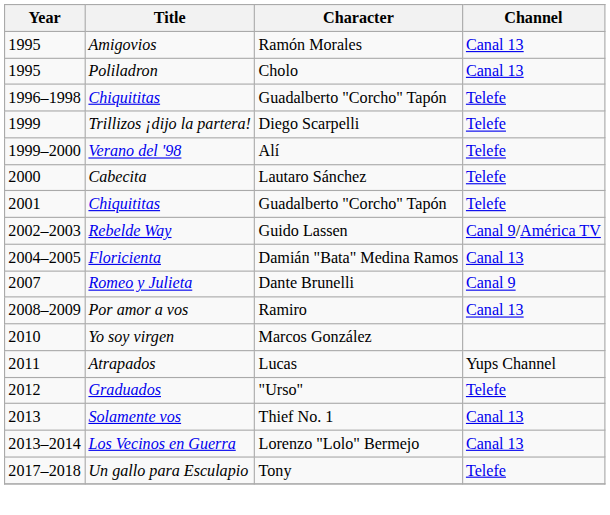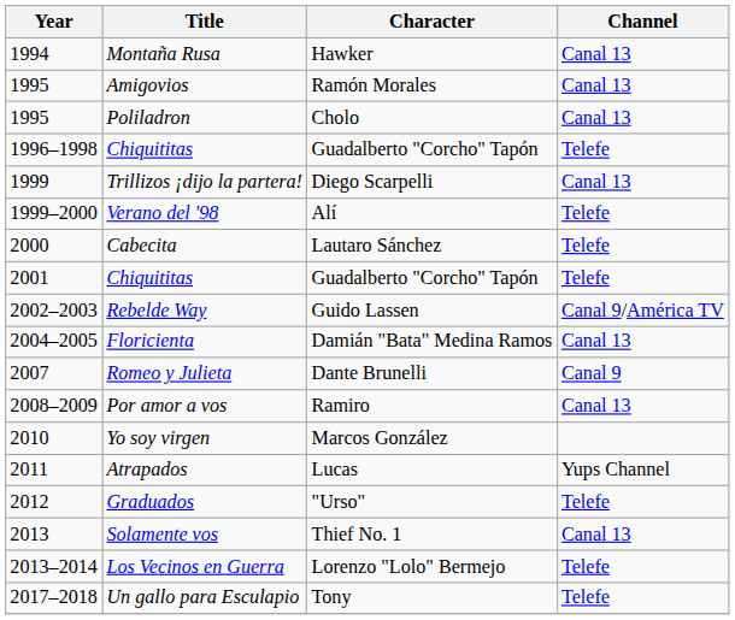 <table class="wikitable" style="font-size: 90%;">
 <tr>
 <th>Year</th>
 <th>Title</th>
 <th>Character</th>
 <th>Channel</th>
+</tr>
+<tr>
+<td>1994</td>
+<td><em>Montaña Rusa</em></td>
+<td>Hawker</td>
+<td><a href='#'>Canal 13</a></td>
 </tr>
 <tr>
 <td>1995</td>
 <td><em>Amigovios</em></td>
 <td>Ramón Morales</td>
 <td><a href='#'>Canal 13</a></td>
 </tr>
 <tr>
 <td>1995</td>
 <td><em>Poliladron</em></td>
 <td>Cholo</td>
 <td><a href='#'>Canal 13</a></td>
 </tr>
 <tr>
 <td>1996–1998</td>
 <td><em><a href='#'>Chiquititas</a></em></td>
 <td>Guadalberto "Corcho" Tapón</td>
 <td><a href='#'>Telefe</a></td>
 </tr>
 <tr>
 <td>1999</td>
 <td><em>Trillizos ¡dijo la partera!</em></td>
 <td>Diego Scarpelli</td>
-<td><a href='#'>Telefe</a></td>
+<td><a href='#'>Canal 13</a></td>
 </tr>
 <tr>
 <td>1999–2000</td>
 <td><em><a href='#'>Verano del '98</a></em></td>
 <td>Alí</td>
 <td><a href='#'>Telefe</a></td>
 </tr>
 <tr>
 <td>2000</td>
 <td><em>Cabecita</em></td>
 <td>Lautaro Sánchez</td>
 <td><a href='#'>Telefe</a></td>
 </tr>
 <tr>
 <td>2001</td>
 <td><em><a href='#'>Chiquititas</a></em></td>
 <td>Guadalberto "Corcho" Tapón</td>
 <td><a href='#'>Telefe</a></td>
 </tr>
 <tr>
 <td>2002–2003</td>
 <td><em><a href='#'>Rebelde Way</a></em></td>
 <td>Guido Lassen</td>
 <td><a href='#'>Canal 9</a>/<a href='#'>América TV</a></td>
 </tr>
 <tr>
 <td>2004–2005</td>
 <td><em><a href='#'>Floricienta</a></em></td>
 <td>Damián "Bata" Medina Ramos</td>
 <td><a href='#'>Canal 13</a></td>
 </tr>
 <tr>
 <td>2007</td>
 <td><em><a href='#'>Romeo y Julieta</a></em></td>
 <td>Dante Brunelli</td>
 <td><a href='#'>Canal 9</a></td>
 </tr>
 <tr>
 <td>2008–2009</td>
 <td><em>Por amor a vos</em></td>
 <td>Ramiro</td>
 <td><a href='#'>Canal 13</a></td>
 </tr>
 <tr>
 <td>2010</td>
 <td><em>Yo soy virgen</em></td>
 <td>Marcos González</td>
 <td></td>
 </tr>
 <tr>
 <td>2011</td>
 <td><em>Atrapados</em></td>
 <td>Lucas</td>
 <td>Yups Channel</td>
 </tr>
 <tr>
 <td>2012</td>
 <td><em><a href='#'>Graduados</a></em></td>
 <td>"Urso"</td>
 <td><a href='#'>Telefe</a></td>
 </tr>
 <tr>
 <td>2013</td>
 <td><em><a href='#'>Solamente vos</a></em></td>
 <td>Thief No. 1</td>
 <td><a href='#'>Canal 13</a></td>
 </tr>
 <tr>
 <td>2013–2014</td>
 <td><em><a href='#'>Los Vecinos en Guerra</a></em></td>
 <td>Lorenzo "Lolo" Bermejo</td>
-<td><a href='#'>Canal 13</a></td>
+<td><a href='#'>Telefe</a></td>
 </tr>
 <tr>
 <td>2017–2018</td>
 <td><em>Un gallo para Esculapio</em></td>
 <td>Tony</td>
 <td><a href='#'>Telefe</a></td>
 </tr>
 <tr>
 </tr>
 </table>
